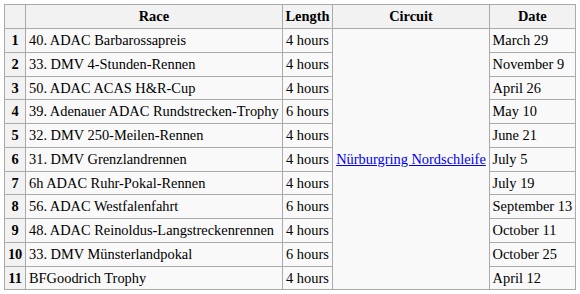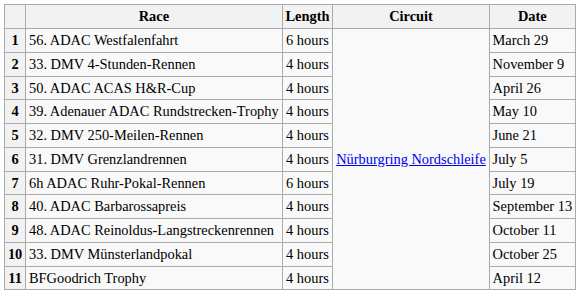 <table class="wikitable" style="font-size: 90%;">
 <tr>
 <th></th>
 <th>Race</th>
 <th>Length</th>
 <th>Circuit</th>
 <th>Date</th>
 </tr>
 <tr>
 <th>1</th>
-<td>40. ADAC Barbarossapreis</td>
-<td align=center>4 hours</td>
+<td>56. ADAC Westfalenfahrt</td>
+<td align=center>6 hours</td>
 <td rowspan=11> <a href='#'>Nürburgring Nordschleife</a></td>
 <td>March 29</td>
 </tr>
 <tr>
 <th>2</th>
 <td>33. DMV 4-Stunden-Rennen</td>
 <td align=center>4 hours</td>
 <td>November 9</td>
 </tr>
 <tr>
 <th>3</th>
 <td>50. ADAC ACAS H&R-Cup</td>
 <td align=center>4 hours</td>
 <td>April 26</td>
 </tr>
 <tr>
 <th>4</th>
 <td>39. Adenauer ADAC Rundstrecken-Trophy</td>
-<td align=center>6 hours</td>
+<td align=center>4 hours</td>
 <td>May 10</td>
 </tr>
 <tr>
 <th>5</th>
 <td>32. DMV 250-Meilen-Rennen</td>
 <td align=center>4 hours</td>
 <td>June 21</td>
 </tr>
 <tr>
 <th>6</th>
 <td>31. DMV Grenzlandrennen</td>
 <td align=center>4 hours</td>
 <td>July 5</td>
 </tr>
 <tr>
 <th>7</th>
 <td>6h ADAC Ruhr-Pokal-Rennen</td>
-<td align=center>4 hours</td>
+<td align=center>6 hours</td>
 <td>July 19</td>
 </tr>
 <tr>
 <th>8</th>
-<td>56. ADAC Westfalenfahrt</td>
-<td align=center>6 hours</td>
+<td>40. ADAC Barbarossapreis</td>
+<td align=center>4 hours</td>
 <td>September 13</td>
 </tr>
 <tr>
 <th>9</th>
 <td>48. ADAC Reinoldus-Langstreckenrennen</td>
 <td align=center>4 hours</td>
 <td>October 11</td>
 </tr>
 <tr>
 <th>10</th>
 <td>33. DMV Münsterlandpokal</td>
-<td align=center>6 hours</td>
+<td align=center>4 hours</td>
 <td>October 25</td>
 </tr>
 <tr>
 <th>11</th>
 <td>BFGoodrich Trophy</td>
 <td align=center>4 hours</td>
 <td>April 12</td>
 </tr>
 </table>
